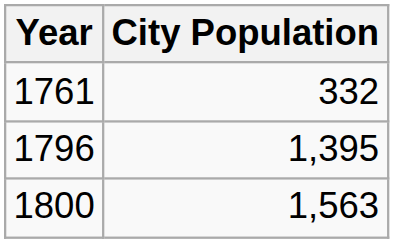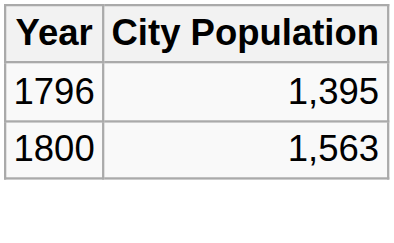 <table class="wikitable" style="text-align:right">
 <tr>
 <th>Year</th>
 <th>City Population</th>
-</tr>
-<tr>
-<td>1761</td>
-<td>332</td>
 </tr>
 <tr>
 <td>1796</td>
 <td>1,395</td>
 </tr>
 <tr>
 <td>1800</td>
 <td>1,563</td>
 </tr>
 </table>
